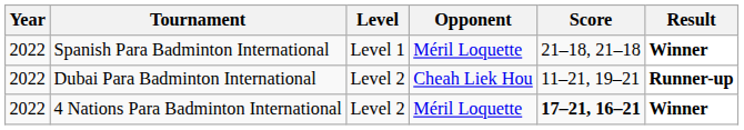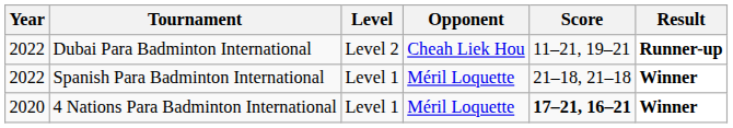 <table class="sortable wikitable" style="font-size: 90%;">
 <tr>
 <th>Year</th>
 <th>Tournament</th>
 <th>Level</th>
 <th>Opponent</th>
 <th>Score</th>
 <th>Result</th>
 </tr>
 <tr>
 <td align="center">2022</td>
-<td align="left">Spanish Para Badminton International</td>
-<td align="left">Level 1</td>
-<td align="left"> <a href='#'>Méril Loquette</a></td>
-<td align="left">21–18, 21–18</td>
-<td style="text-align:left; background:white"> <strong>Winner</strong></td>
-</tr>
-<tr>
-<td align="center">2022</td>
 <td align="left">Dubai Para Badminton International</td>
 <td align="left">Level 2</td>
 <td align="left"> <a href='#'>Cheah Liek Hou</a></td>
 <td align="left">11–21, 19–21</td>
 <td style="text-align:left; background:white"> <strong>Runner-up</strong></td>
 </tr>
 <tr>
 <td align="center">2022</td>
+<td align="left">Spanish Para Badminton International</td>
+<td align="left">Level 1</td>
+<td align="left"> <a href='#'>Méril Loquette</a></td>
+<td align="left">21–18, 21–18</td>
+<td style="text-align:left; background:white"> <strong>Winner</strong></td>
+</tr>
+<tr>
+<td align="center">2020</td>
 <td align="left">4 Nations Para Badminton International</td>
-<td align="left">Level 2</td>
+<td align="left">Level 1</td>
 <td align="left"> <a href='#'>Méril Loquette</a></td>
 <td align="left"><strong>17–21, 16–21</strong></td>
 <td style="text-align:left; background:white"> <strong>Winner</strong></td>
 </tr>
 </table>
